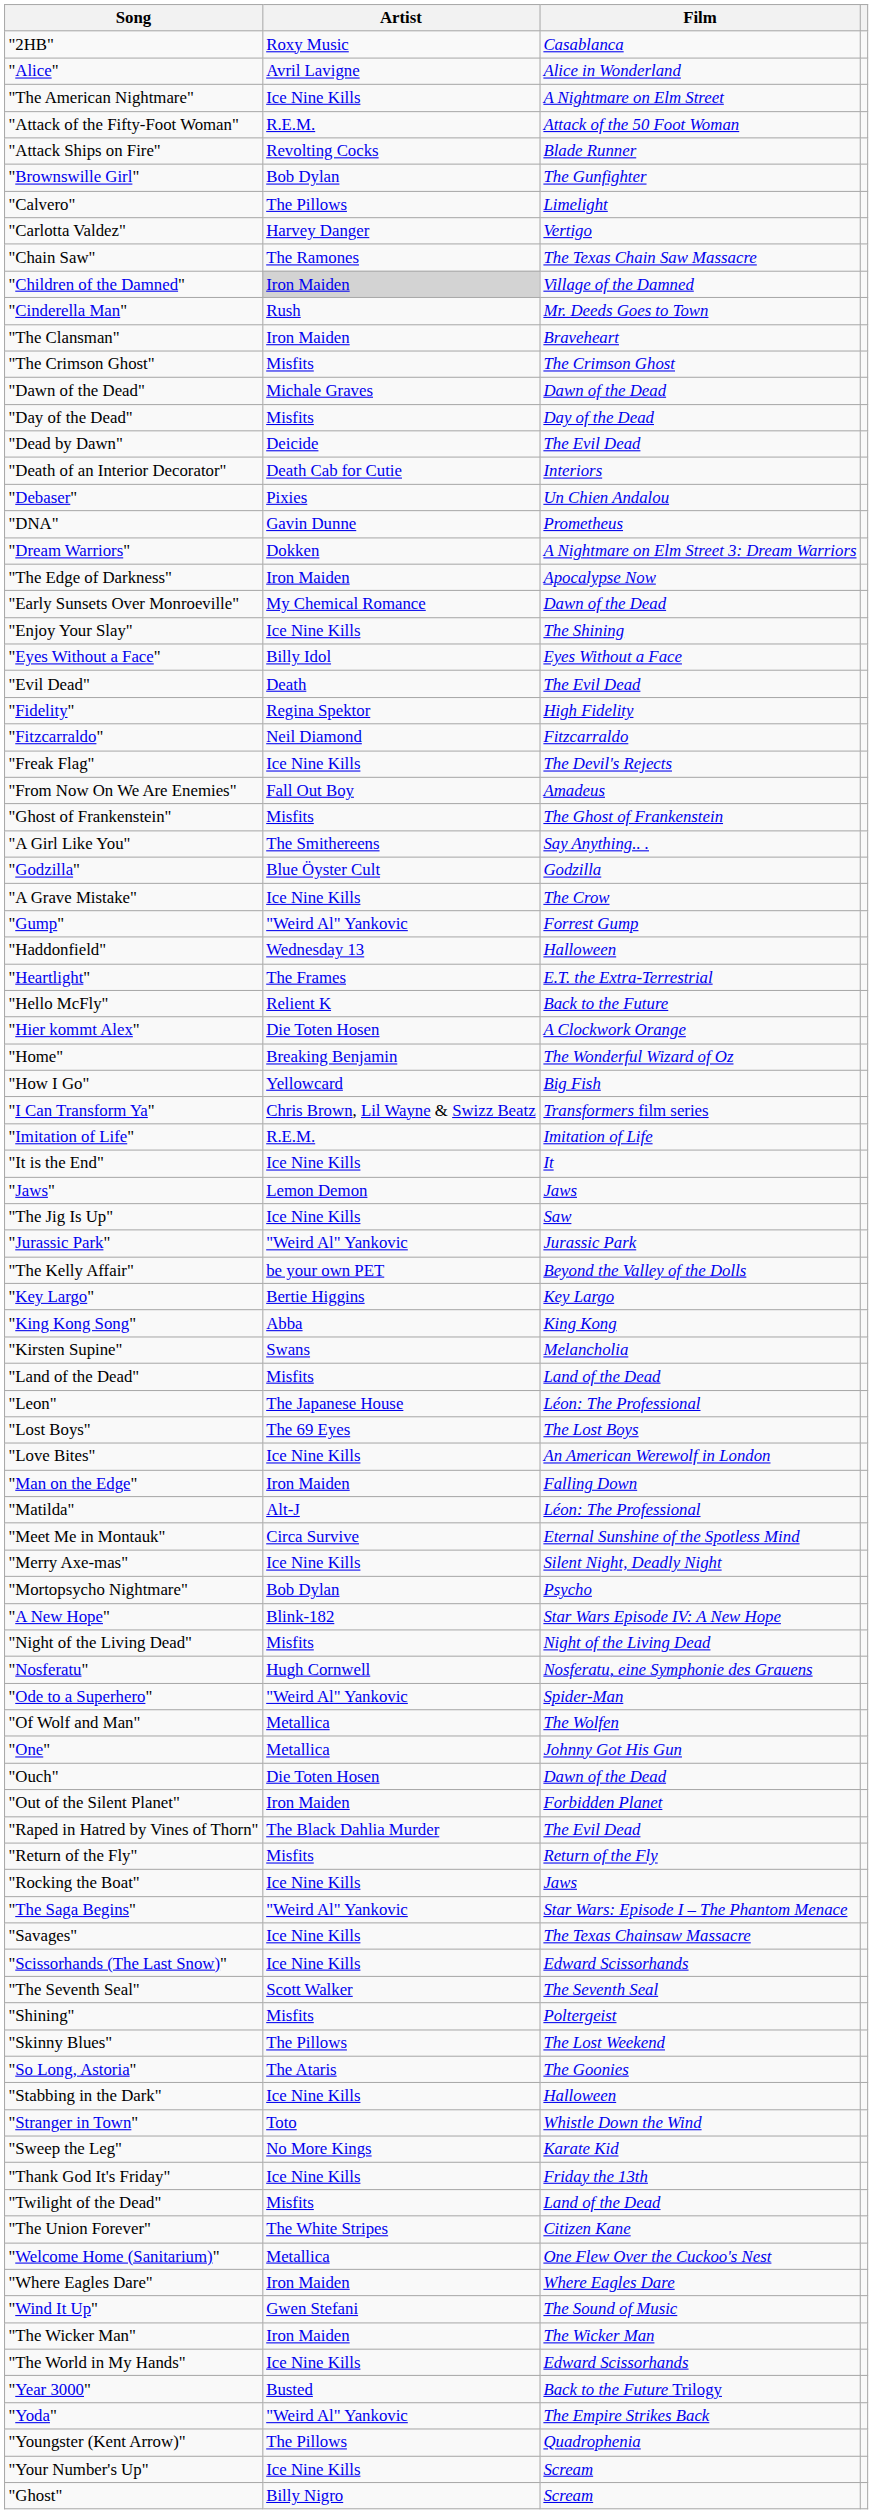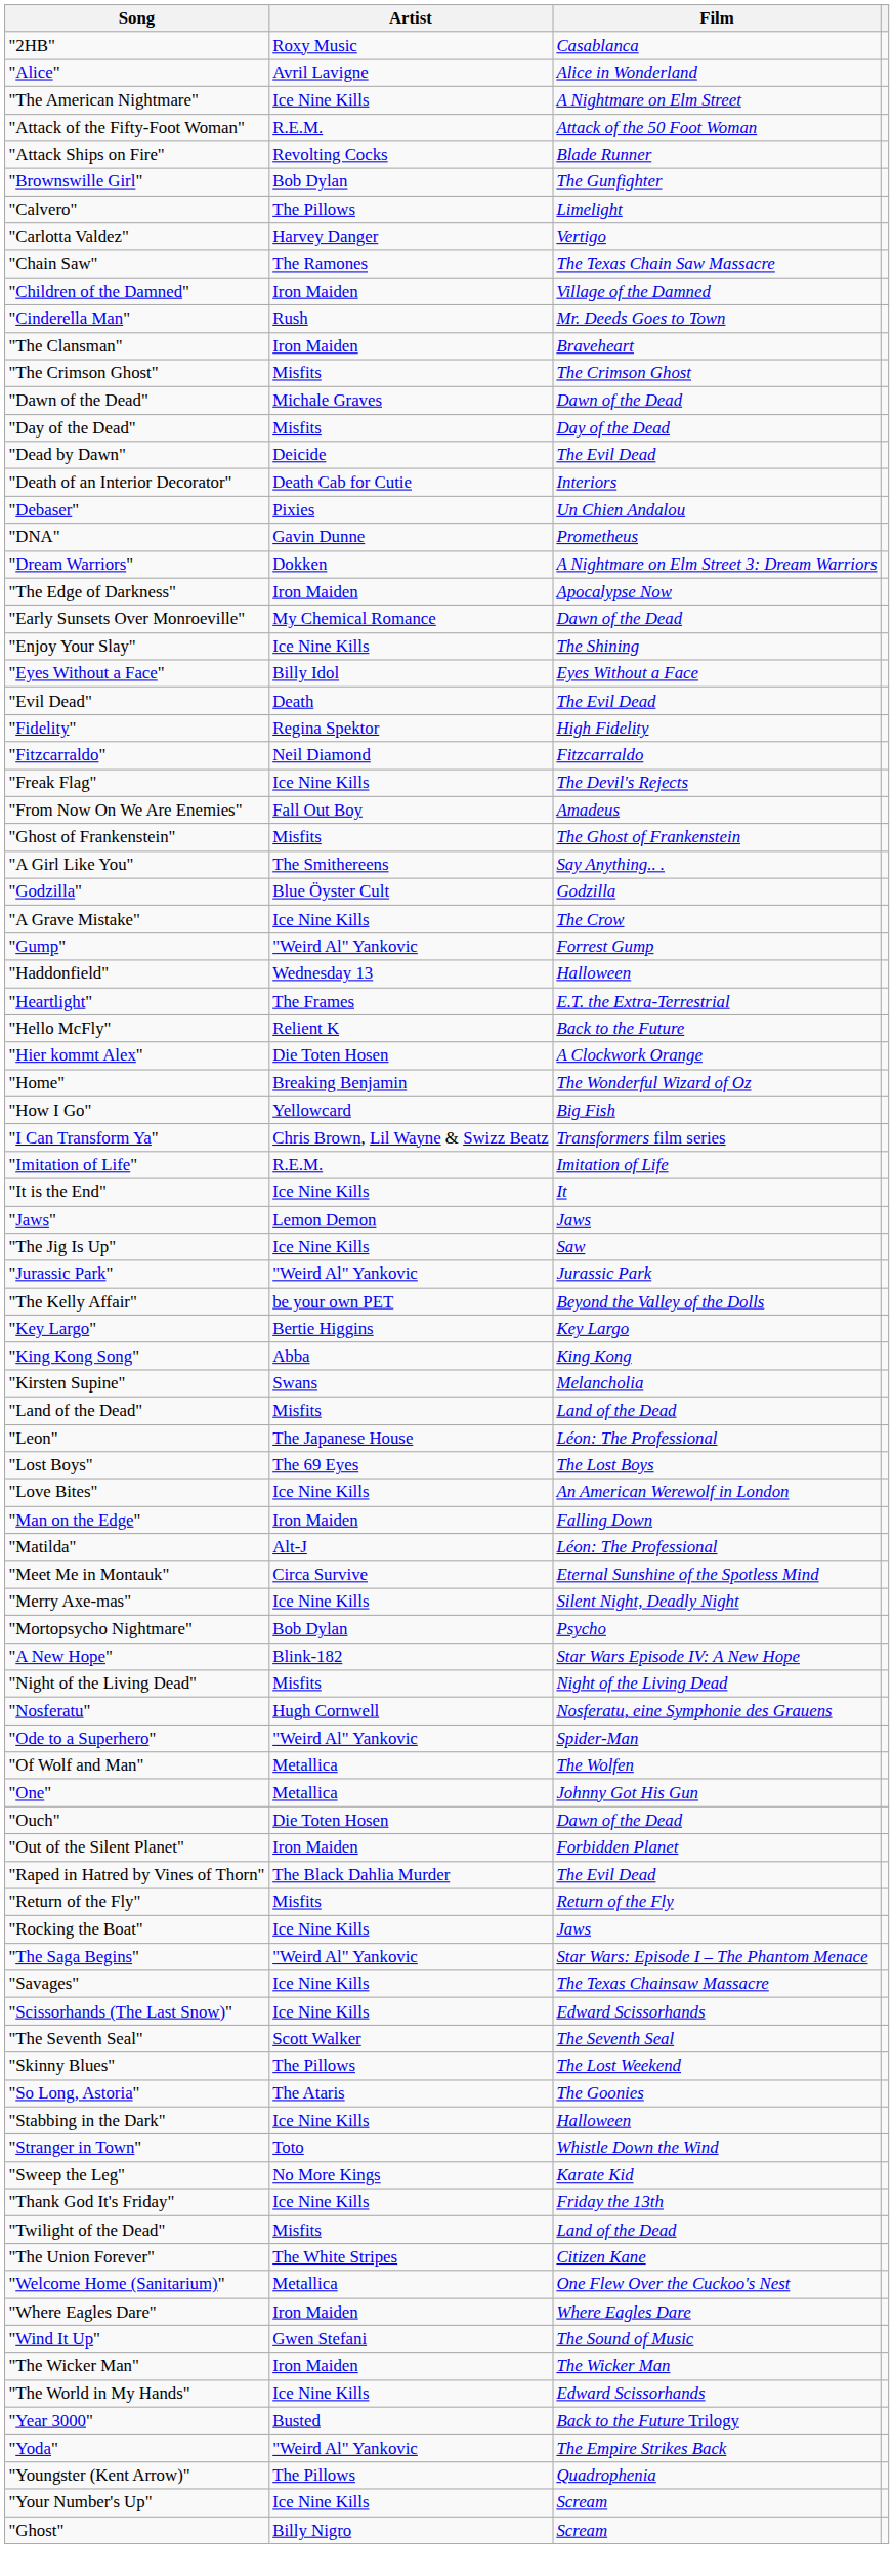 <table class="wikitable sortable mw-datatable sticky-header sort-under col4center">
 <tr>
 <th>Song</th>
 <th>Artist</th>
 <th>Film</th>
 <th class="unsortable"></th>
 </tr>
 <tr>
 <td>"2HB"</td>
 <td><a href='#'>Roxy Music</a></td>
 <td><a href='#'><em>Casablanca</em></a></td>
 <td></td>
 </tr>
 <tr>
 <td>"<a href='#'>Alice</a>"</td>
 <td><a href='#'>Avril Lavigne</a></td>
 <td><em><a href='#'>Alice in Wonderland</a></em></td>
 <td></td>
 </tr>
 <tr>
 <td>"The American Nightmare"</td>
 <td><a href='#'>Ice Nine Kills</a></td>
 <td><em><a href='#'>A Nightmare on Elm Street</a></em></td>
 <td></td>
 </tr>
 <tr>
 <td>"Attack of the Fifty-Foot Woman"</td>
 <td><a href='#'>R.E.M.</a></td>
 <td><em><a href='#'>Attack of the 50 Foot Woman</a></em></td>
 <td></td>
 </tr>
 <tr>
 <td>"Attack Ships on Fire"</td>
 <td><a href='#'>Revolting Cocks</a></td>
 <td><em><a href='#'>Blade Runner</a></em></td>
 <td></td>
 </tr>
 <tr>
 <td>"<a href='#'>Brownswille Girl</a>"</td>
 <td><a href='#'>Bob Dylan</a></td>
 <td><em><a href='#'>The Gunfighter</a></em></td>
 <td></td>
 </tr>
 <tr>
 <td>"Calvero"</td>
 <td><a href='#'>The Pillows</a></td>
 <td><em><a href='#'>Limelight</a></em></td>
 <td></td>
 </tr>
 <tr>
 <td>"Carlotta Valdez"</td>
 <td><a href='#'>Harvey Danger</a></td>
 <td><em><a href='#'>Vertigo</a></em></td>
 <td></td>
 </tr>
 <tr>
 <td>"Chain Saw"</td>
 <td><a href='#'>The Ramones</a></td>
 <td><em><a href='#'>The Texas Chain Saw Massacre</a></em></td>
 <td></td>
 </tr>
 <tr>
 <td>"<a href='#'>Children of the Damned</a>"</td>
-<td style="background: lightgrey;"><a href='#'>Iron Maiden</a></td>
+<td><a href='#'>Iron Maiden</a></td>
 <td><em><a href='#'>Village of the Damned</a></em></td>
 <td></td>
 </tr>
 <tr>
 <td>"<a href='#'>Cinderella Man</a>"</td>
 <td><a href='#'>Rush</a></td>
 <td><em><a href='#'>Mr. Deeds Goes to Town</a></em></td>
 <td></td>
 </tr>
 <tr>
 <td>"The Clansman"</td>
 <td><a href='#'>Iron Maiden</a></td>
 <td><em><a href='#'>Braveheart</a></em></td>
 <td></td>
 </tr>
 <tr>
 <td>"The Crimson Ghost"</td>
 <td><a href='#'>Misfits</a></td>
 <td><em><a href='#'>The Crimson Ghost</a></em></td>
 <td></td>
 </tr>
 <tr>
 <td>"Dawn of the Dead"</td>
 <td><a href='#'>Michale Graves</a></td>
 <td><em><a href='#'>Dawn of the Dead</a></em></td>
 <td></td>
 </tr>
 <tr>
 <td>"Day of the Dead"</td>
 <td><a href='#'>Misfits</a></td>
 <td><em><a href='#'>Day of the Dead</a></em></td>
 <td></td>
 </tr>
 <tr>
 <td>"Dead by Dawn"</td>
 <td><a href='#'>Deicide</a></td>
 <td><em><a href='#'>The Evil Dead</a></em></td>
 <td></td>
 </tr>
 <tr>
 <td>"Death of an Interior Decorator"</td>
 <td><a href='#'>Death Cab for Cutie</a></td>
 <td><em><a href='#'>Interiors</a></em></td>
 <td></td>
 </tr>
 <tr>
 <td>"<a href='#'>Debaser</a>"</td>
 <td><a href='#'>Pixies</a></td>
 <td><em><a href='#'>Un Chien Andalou</a></em></td>
 <td></td>
 </tr>
 <tr>
 <td>"DNA"</td>
 <td><a href='#'>Gavin Dunne</a></td>
 <td><em><a href='#'>Prometheus</a></em></td>
 <td></td>
 </tr>
 <tr>
 <td>"<a href='#'>Dream Warriors</a>"</td>
 <td><a href='#'>Dokken</a></td>
 <td><em><a href='#'>A Nightmare on Elm Street 3: Dream Warriors</a></em></td>
 <td></td>
 </tr>
 <tr>
 <td>"The Edge of Darkness"</td>
 <td><a href='#'>Iron Maiden</a></td>
 <td><em><a href='#'>Apocalypse Now</a></em></td>
 <td></td>
 </tr>
 <tr>
 <td>"Early Sunsets Over Monroeville"</td>
 <td><a href='#'>My Chemical Romance</a></td>
 <td><em><a href='#'>Dawn of the Dead</a></em></td>
 <td></td>
 </tr>
 <tr>
 <td>"Enjoy Your Slay"</td>
 <td><a href='#'>Ice Nine Kills</a></td>
 <td><em><a href='#'>The Shining</a></em></td>
 <td></td>
 </tr>
 <tr>
 <td>"<a href='#'>Eyes Without a Face</a>"</td>
 <td><a href='#'>Billy Idol</a></td>
 <td><a href='#'><em>Eyes Without a Face</em></a></td>
 <td></td>
 </tr>
 <tr>
 <td>"Evil Dead"</td>
 <td><a href='#'>Death</a></td>
 <td><em><a href='#'>The Evil Dead</a></em></td>
 <td></td>
 </tr>
 <tr>
 <td>"<a href='#'>Fidelity</a>"</td>
 <td><a href='#'>Regina Spektor</a></td>
 <td><em><a href='#'>High Fidelity</a></em></td>
 <td></td>
 </tr>
 <tr>
 <td>"<a href='#'>Fitzcarraldo</a>"</td>
 <td><a href='#'>Neil Diamond</a></td>
 <td><em><a href='#'>Fitzcarraldo</a></em></td>
 <td></td>
 </tr>
 <tr>
 <td>"Freak Flag"</td>
 <td><a href='#'>Ice Nine Kills</a></td>
 <td><em><a href='#'>The Devil's Rejects</a></em></td>
 <td></td>
 </tr>
 <tr>
 <td>"From Now On We Are Enemies"</td>
 <td><a href='#'>Fall Out Boy</a></td>
 <td><a href='#'><em>Amadeus</em></a></td>
 <td></td>
 </tr>
 <tr>
 <td>"Ghost of Frankenstein"</td>
 <td><a href='#'>Misfits</a></td>
 <td><em><a href='#'>The Ghost of Frankenstein</a></em></td>
 <td></td>
 </tr>
 <tr>
 <td>"A Girl Like You"</td>
 <td><a href='#'>The Smithereens</a></td>
 <td><em><a href='#'>Say Anything.. .</a></em></td>
 <td></td>
 </tr>
 <tr>
 <td>"<a href='#'>Godzilla</a>"</td>
 <td><a href='#'>Blue Öyster Cult</a></td>
 <td><em><a href='#'>Godzilla</a></em></td>
 <td></td>
 </tr>
 <tr>
 <td>"A Grave Mistake"</td>
 <td><a href='#'>Ice Nine Kills</a></td>
 <td><em><a href='#'>The Crow</a></em></td>
 <td></td>
 </tr>
 <tr>
 <td>"<a href='#'>Gump</a>"</td>
 <td><a href='#'>"Weird Al" Yankovic</a></td>
 <td><em><a href='#'>Forrest Gump</a></em></td>
 <td></td>
 </tr>
 <tr>
 <td>"Haddonfield"</td>
 <td><a href='#'>Wednesday 13</a></td>
 <td><em><a href='#'>Halloween</a></em></td>
 <td></td>
 </tr>
 <tr>
 <td>"<a href='#'>Heartlight</a>"</td>
 <td><a href='#'>The Frames</a></td>
 <td><em><a href='#'>E.T. the Extra-Terrestrial</a></em></td>
 <td></td>
 </tr>
 <tr>
 <td>"Hello McFly"</td>
 <td><a href='#'>Relient K</a></td>
 <td><em><a href='#'>Back to the Future</a></em></td>
 <td></td>
 </tr>
 <tr>
 <td>"<a href='#'>Hier kommt Alex</a>"</td>
 <td><a href='#'>Die Toten Hosen</a></td>
 <td><em><a href='#'>A Clockwork Orange</a></em></td>
 <td></td>
 </tr>
 <tr>
 <td>"Home"</td>
 <td><a href='#'>Breaking Benjamin</a></td>
 <td><em><a href='#'>The Wonderful Wizard of Oz</a></em></td>
 <td></td>
 </tr>
 <tr>
 <td>"How I Go"</td>
 <td><a href='#'>Yellowcard</a></td>
 <td><em><a href='#'>Big Fish</a></em></td>
 <td></td>
 </tr>
 <tr>
 <td>"<a href='#'>I Can Transform Ya</a>"</td>
 <td><a href='#'>Chris Brown</a>, <a href='#'>Lil Wayne</a> & <a href='#'>Swizz Beatz</a></td>
 <td><a href='#'><em>Transformers</em> film series</a></td>
 <td></td>
 </tr>
 <tr>
 <td>"<a href='#'>Imitation of Life</a>"</td>
 <td><a href='#'>R.E.M.</a></td>
 <td><em><a href='#'>Imitation of Life</a></em></td>
 <td></td>
 </tr>
 <tr>
 <td>"It is the End"</td>
 <td><a href='#'>Ice Nine Kills</a></td>
 <td><em><a href='#'>It</a></em></td>
 <td></td>
 </tr>
 <tr>
 <td>"<a href='#'>Jaws</a>"</td>
 <td><a href='#'>Lemon Demon</a></td>
 <td><em><a href='#'>Jaws</a></em></td>
 <td></td>
 </tr>
 <tr>
 <td>"The Jig Is Up"</td>
 <td><a href='#'>Ice Nine Kills</a></td>
 <td><em><a href='#'>Saw</a></em></td>
 <td></td>
 </tr>
 <tr>
 <td>"<a href='#'>Jurassic Park</a>"</td>
 <td><a href='#'>"Weird Al" Yankovic</a></td>
 <td><em><a href='#'>Jurassic Park</a></em></td>
 <td></td>
 </tr>
 <tr>
 <td>"The Kelly Affair"</td>
 <td><a href='#'>be your own PET</a></td>
 <td><em><a href='#'>Beyond the Valley of the Dolls</a></em></td>
 <td></td>
 </tr>
 <tr>
 <td>"<a href='#'>Key Largo</a>"</td>
 <td><a href='#'>Bertie Higgins</a></td>
 <td><em><a href='#'>Key Largo</a></em></td>
 <td></td>
 </tr>
 <tr>
 <td>"<a href='#'>King Kong Song</a>"</td>
 <td><a href='#'>Abba</a></td>
 <td><em><a href='#'>King Kong</a></em></td>
 <td></td>
 </tr>
 <tr>
 <td>"Kirsten Supine"</td>
 <td><a href='#'>Swans</a></td>
 <td><em><a href='#'>Melancholia</a></em></td>
 <td></td>
 </tr>
 <tr>
 <td>"Land of the Dead"</td>
 <td><a href='#'>Misfits</a></td>
 <td><em><a href='#'>Land of the Dead</a></em></td>
 <td></td>
 </tr>
 <tr>
 <td>"Leon"</td>
 <td><a href='#'>The Japanese House</a></td>
 <td><em><a href='#'>Léon: The Professional</a></em></td>
 <td></td>
 </tr>
 <tr>
 <td>"Lost Boys"</td>
 <td><a href='#'>The 69 Eyes</a></td>
 <td><em><a href='#'>The Lost Boys</a></em></td>
 <td></td>
 </tr>
 <tr>
 <td>"Love Bites"</td>
 <td><a href='#'>Ice Nine Kills</a></td>
 <td><em><a href='#'>An American Werewolf in London</a></em></td>
 <td></td>
 </tr>
 <tr>
 <td>"<a href='#'>Man on the Edge</a>"</td>
 <td><a href='#'>Iron Maiden</a></td>
 <td><em><a href='#'>Falling Down</a></em></td>
 <td></td>
 </tr>
 <tr>
 <td>"Matilda"</td>
 <td><a href='#'>Alt-J</a></td>
 <td><em><a href='#'>Léon: The Professional</a></em></td>
 <td></td>
 </tr>
 <tr>
 <td>"Meet Me in Montauk"</td>
 <td><a href='#'>Circa Survive</a></td>
 <td><em><a href='#'>Eternal Sunshine of the Spotless Mind</a></em></td>
 <td></td>
 </tr>
 <tr>
 <td>"Merry Axe-mas"</td>
 <td><a href='#'>Ice Nine Kills</a></td>
 <td><em><a href='#'>Silent Night, Deadly Night</a></em></td>
 <td></td>
 </tr>
 <tr>
 <td>"Mortopsycho Nightmare"</td>
 <td><a href='#'>Bob Dylan</a></td>
 <td><a href='#'><em>Psycho</em></a></td>
 <td></td>
 </tr>
 <tr>
 <td>"<a href='#'>A New Hope</a>"</td>
 <td><a href='#'>Blink-182</a></td>
 <td><em><a href='#'>Star Wars Episode IV: A New Hope</a></em></td>
 <td></td>
 </tr>
 <tr>
 <td>"Night of the Living Dead"</td>
 <td><a href='#'>Misfits</a></td>
 <td><em><a href='#'>Night of the Living Dead</a></em></td>
 <td></td>
 </tr>
 <tr>
 <td>"<a href='#'>Nosferatu</a>"</td>
 <td><a href='#'>Hugh Cornwell</a></td>
 <td><em><a href='#'>Nosferatu, eine Symphonie des Grauens</a></em></td>
 <td></td>
 </tr>
 <tr>
 <td>"<a href='#'>Ode to a Superhero</a>"</td>
 <td><a href='#'>"Weird Al" Yankovic</a></td>
 <td><em><a href='#'>Spider-Man</a></em></td>
 <td></td>
 </tr>
 <tr>
 <td>"Of Wolf and Man"</td>
 <td><a href='#'>Metallica</a></td>
 <td><em><a href='#'>The Wolfen</a></em></td>
 <td></td>
 </tr>
 <tr>
 <td>"<a href='#'>One</a>"</td>
 <td><a href='#'>Metallica</a></td>
 <td><em><a href='#'>Johnny Got His Gun</a></em></td>
 <td></td>
 </tr>
 <tr>
 <td>"Ouch"</td>
 <td><a href='#'>Die Toten Hosen</a></td>
 <td><em><a href='#'>Dawn of the Dead</a></em></td>
 <td></td>
 </tr>
 <tr>
 <td>"Out of the Silent Planet"</td>
 <td><a href='#'>Iron Maiden</a></td>
 <td><em><a href='#'>Forbidden Planet</a></em></td>
 <td></td>
 </tr>
 <tr>
 <td>"Raped in Hatred by Vines of Thorn"</td>
 <td><a href='#'>The Black Dahlia Murder</a></td>
 <td><em><a href='#'>The Evil Dead</a></em></td>
 <td></td>
 </tr>
 <tr>
 <td>"Return of the Fly"</td>
 <td><a href='#'>Misfits</a></td>
 <td><em><a href='#'>Return of the Fly</a></em></td>
 <td></td>
 </tr>
 <tr>
 <td>"Rocking the Boat"</td>
 <td><a href='#'>Ice Nine Kills</a></td>
 <td><em><a href='#'>Jaws</a></em></td>
 <td></td>
 </tr>
 <tr>
 <td>"<a href='#'>The Saga Begins</a>"</td>
 <td><a href='#'>"Weird Al" Yankovic</a></td>
 <td><em><a href='#'>Star Wars: Episode I – The Phantom Menace</a></em></td>
 <td></td>
 </tr>
 <tr>
 <td>"Savages"</td>
 <td><a href='#'>Ice Nine Kills</a></td>
 <td><em><a href='#'>The Texas Chainsaw Massacre</a></em></td>
 <td></td>
 </tr>
 <tr>
 <td>"<a href='#'>Scissorhands (The Last Snow)</a>"</td>
 <td><a href='#'>Ice Nine Kills</a></td>
 <td><em><a href='#'>Edward Scissorhands</a></em></td>
 <td></td>
 </tr>
 <tr>
 <td>"The Seventh Seal"</td>
 <td><a href='#'>Scott Walker</a></td>
 <td><em><a href='#'>The Seventh Seal</a></em></td>
 <td></td>
 </tr>
 <tr>
-<td>"Shining"</td>
-<td><a href='#'>Misfits</a></td>
-<td><em><a href='#'>Poltergeist</a></em></td>
-<td></td>
-</tr>
-<tr>
 <td>"Skinny Blues"</td>
 <td><a href='#'>The Pillows</a></td>
 <td><em><a href='#'>The Lost Weekend</a></em></td>
 <td></td>
 </tr>
 <tr>
 <td>"<a href='#'>So Long, Astoria</a>"</td>
 <td><a href='#'>The Ataris</a></td>
 <td><em><a href='#'>The Goonies</a></em></td>
 <td></td>
 </tr>
 <tr>
 <td>"Stabbing in the Dark"</td>
 <td><a href='#'>Ice Nine Kills</a></td>
 <td><em><a href='#'>Halloween</a></em></td>
 <td></td>
 </tr>
 <tr>
 <td>"<a href='#'>Stranger in Town</a>"</td>
 <td><a href='#'>Toto</a></td>
 <td><em><a href='#'>Whistle Down the Wind</a></em></td>
 <td></td>
 </tr>
 <tr>
 <td>"Sweep the Leg"</td>
 <td><a href='#'>No More Kings</a></td>
 <td><em><a href='#'>Karate Kid</a></em></td>
 <td></td>
 </tr>
 <tr>
 <td>"Thank God It's Friday"</td>
 <td><a href='#'>Ice Nine Kills</a></td>
 <td><em><a href='#'>Friday the 13th</a></em></td>
 <td></td>
 </tr>
 <tr>
 <td>"Twilight of the Dead"</td>
 <td><a href='#'>Misfits</a></td>
 <td><em><a href='#'>Land of the Dead</a></em></td>
 <td></td>
 </tr>
 <tr>
 <td>"The Union Forever"</td>
 <td><a href='#'>The White Stripes</a></td>
 <td><em><a href='#'>Citizen Kane</a></em></td>
 <td></td>
 </tr>
 <tr>
 <td>"<a href='#'>Welcome Home (Sanitarium)</a>"</td>
 <td><a href='#'>Metallica</a></td>
 <td><em><a href='#'>One Flew Over the Cuckoo's Nest</a></em></td>
 <td></td>
 </tr>
 <tr>
 <td>"Where Eagles Dare"</td>
 <td><a href='#'>Iron Maiden</a></td>
 <td><em><a href='#'>Where Eagles Dare</a></em></td>
 <td></td>
 </tr>
 <tr>
 <td>"<a href='#'>Wind It Up</a>"</td>
 <td><a href='#'>Gwen Stefani</a></td>
 <td><em><a href='#'>The Sound of Music</a></em></td>
 <td></td>
 </tr>
 <tr>
 <td>"The Wicker Man"</td>
 <td><a href='#'>Iron Maiden</a></td>
 <td><em><a href='#'>The Wicker Man</a></em></td>
 <td></td>
 </tr>
 <tr>
 <td>"The World in My Hands"</td>
 <td><a href='#'>Ice Nine Kills</a></td>
 <td><em><a href='#'>Edward Scissorhands</a></em></td>
 <td></td>
 </tr>
 <tr>
 <td>"<a href='#'>Year 3000</a>"</td>
 <td><a href='#'>Busted</a></td>
 <td><a href='#'><em>Back to the Future</em> Trilogy</a></td>
 <td></td>
 </tr>
 <tr>
 <td>"<a href='#'>Yoda</a>"</td>
 <td><a href='#'>"Weird Al" Yankovic</a></td>
 <td><em><a href='#'>The Empire Strikes Back</a></em></td>
 <td></td>
 </tr>
 <tr>
 <td>"Youngster (Kent Arrow)"</td>
 <td><a href='#'>The Pillows</a></td>
 <td><em><a href='#'>Quadrophenia</a></em></td>
 <td></td>
 </tr>
 <tr>
 <td>"Your Number's Up"</td>
 <td><a href='#'>Ice Nine Kills</a></td>
 <td><em><a href='#'>Scream</a></em></td>
 <td></td>
 </tr>
 <tr>
 <td>"Ghost"</td>
 <td><a href='#'>Billy Nigro</a></td>
 <td><em><a href='#'>Scream</a></em></td>
 <td></td>
 </tr>
 </table>
